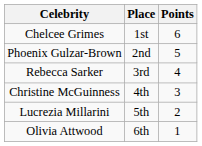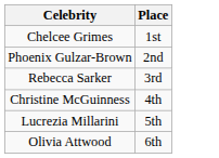 <table class="wikitable plainrowheaders" style="text-align:center;">
 <tr>
 <th>Celebrity</th>
 <th>Place</th>
-<th>Points</th>
 </tr>
 <tr>
 <td>Chelcee Grimes</td>
 <td>1st</td>
-<td>6</td>
 </tr>
 <tr>
 <td>Phoenix Gulzar-Brown</td>
 <td>2nd</td>
-<td>5</td>
 </tr>
 <tr>
 <td>Rebecca Sarker</td>
 <td>3rd</td>
-<td>4</td>
 </tr>
 <tr>
 <td>Christine McGuinness</td>
 <td>4th</td>
-<td>3</td>
 </tr>
 <tr>
 <td>Lucrezia Millarini</td>
 <td>5th</td>
-<td>2</td>
 </tr>
 <tr>
 <td>Olivia Attwood</td>
 <td>6th</td>
-<td>1</td>
 </tr>
 </table>
